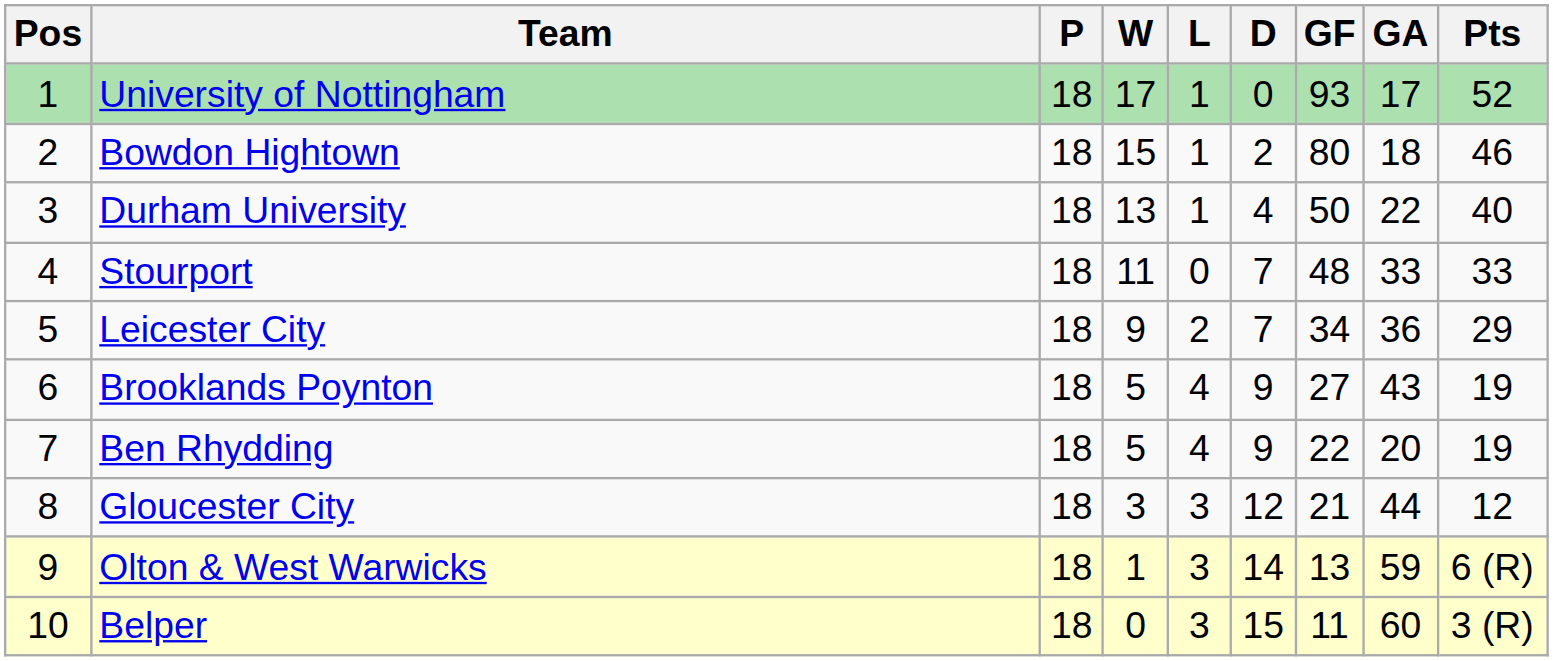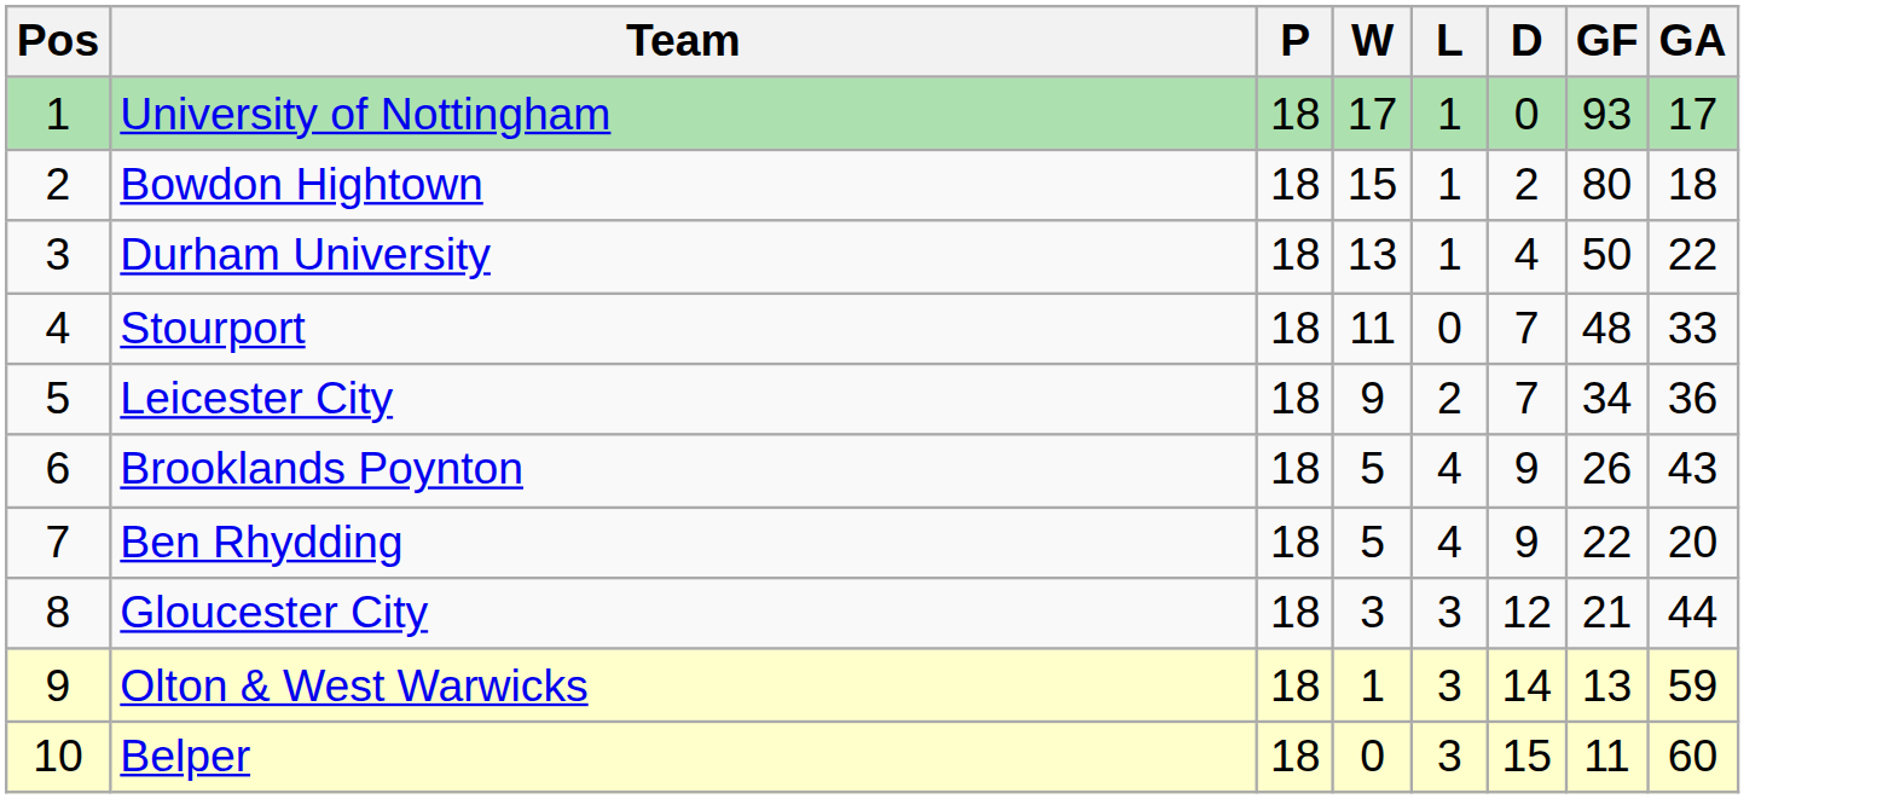 <table class="wikitable" style="font-size: 100%">
 <tr>
 <th width=20>Pos</th>
 <th width=400>Team</th>
 <th width=20>P</th>
 <th width=20>W</th>
 <th width=20>L</th>
 <th width=20>D</th>
 <th width=20>GF</th>
 <th width=20>GA</th>
-<th width=40>Pts</th>
 </tr>
 <tr align=center style="background:#ACE1AF;">
 <td>1</td>
 <td align="left"><a href='#'>University of Nottingham</a></td>
 <td>18</td>
 <td>17</td>
 <td>1</td>
 <td>0</td>
 <td>93</td>
 <td>17</td>
-<td>52</td>
 </tr>
 <tr align=center>
 <td>2</td>
 <td align="left"><a href='#'>Bowdon Hightown</a></td>
 <td>18</td>
 <td>15</td>
 <td>1</td>
 <td>2</td>
 <td>80</td>
 <td>18</td>
-<td>46</td>
 </tr>
 <tr align=center>
 <td>3</td>
 <td align="left"><a href='#'>Durham University</a></td>
 <td>18</td>
 <td>13</td>
 <td>1</td>
 <td>4</td>
 <td>50</td>
 <td>22</td>
-<td>40</td>
 </tr>
 <tr align=center>
 <td>4</td>
 <td align="left"><a href='#'>Stourport</a></td>
 <td>18</td>
 <td>11</td>
 <td>0</td>
 <td>7</td>
 <td>48</td>
-<td>33</td>
 <td>33</td>
 </tr>
 <tr align=center>
 <td>5</td>
 <td align="left"><a href='#'>Leicester City</a></td>
 <td>18</td>
 <td>9</td>
 <td>2</td>
 <td>7</td>
 <td>34</td>
 <td>36</td>
-<td>29</td>
 </tr>
 <tr align=center>
 <td>6</td>
 <td align="left"><a href='#'>Brooklands Poynton</a></td>
 <td>18</td>
 <td>5</td>
 <td>4</td>
 <td>9</td>
-<td>27</td>
+<td>26</td>
 <td>43</td>
-<td>19</td>
 </tr>
 <tr align=center>
 <td>7</td>
 <td align="left"><a href='#'>Ben Rhydding</a></td>
 <td>18</td>
 <td>5</td>
 <td>4</td>
 <td>9</td>
 <td>22</td>
 <td>20</td>
-<td>19</td>
 </tr>
 <tr align=center>
 <td>8</td>
 <td align="left"><a href='#'>Gloucester City</a></td>
 <td>18</td>
 <td>3</td>
 <td>3</td>
 <td>12</td>
 <td>21</td>
 <td>44</td>
-<td>12</td>
 </tr>
 <tr align=center style="background: #ffffcc;">
 <td>9</td>
 <td align="left"><a href='#'>Olton & West Warwicks</a></td>
 <td>18</td>
 <td>1</td>
 <td>3</td>
 <td>14</td>
 <td>13</td>
 <td>59</td>
-<td>6 (R)</td>
 </tr>
 <tr align=center style="background: #ffffcc;">
 <td>10</td>
 <td align="left"><a href='#'>Belper</a></td>
 <td>18</td>
 <td>0</td>
 <td>3</td>
 <td>15</td>
 <td>11</td>
 <td>60</td>
-<td>3 (R)</td>
 </tr>
 </table>
